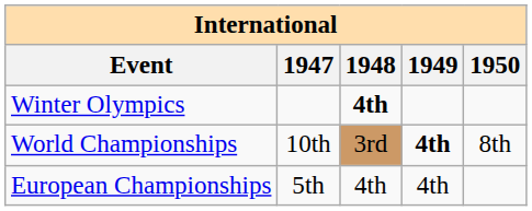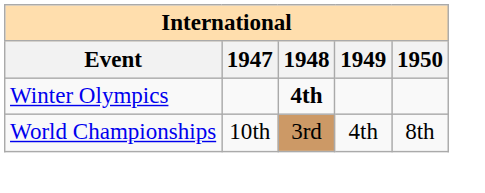 <table class="wikitable" style="text-align:center">
 <tr>
 <th style="background-color: #ffdead; " colspan=5 align=center>International</th>
 </tr>
 <tr>
 <th>Event</th>
 <th>1947</th>
 <th>1948</th>
 <th>1949</th>
 <th>1950</th>
 </tr>
 <tr>
 <td align=left><a href='#'>Winter Olympics</a></td>
 <td></td>
 <td><strong>4th</strong></td>
 <td></td>
 <td></td>
 </tr>
 <tr>
 <td align=left><a href='#'>World Championships</a></td>
 <td>10th</td>
 <td bgcolor=cc9966>3rd</td>
-<td><strong>4th</strong></td>
+<td>4th</td>
 <td>8th</td>
 </tr>
-<tr>
-<td align=left><a href='#'>European Championships</a></td>
-<td>5th</td>
-<td>4th</td>
-<td>4th</td>
-<td></td>
-</tr>
 </table>
